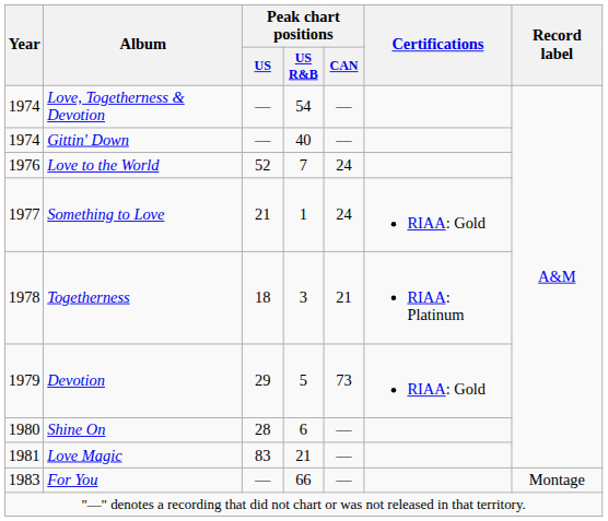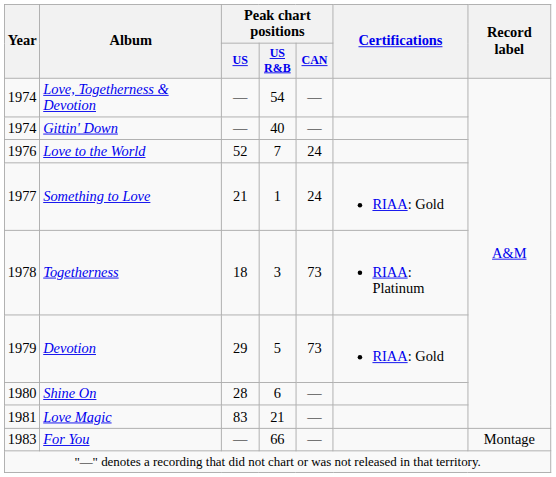 <table class="wikitable" style="text-align:center;">
 <tr>
 <th rowspan="2">Year</th>
 <th rowspan="2">Album</th>
 <th colspan="3">Peak chart positions</th>
 <th rowspan="2"><a href='#'>Certifications</a></th>
 <th rowspan="2">Record label</th>
 </tr>
 <tr style="font-size:smaller;">
 <th style="width:35px;"><a href='#'>US</a><br></th>
 <th style="width:35px;"><a href='#'>US<br>R&B</a><br></th>
 <th style="width:35px;"><a href='#'>CAN</a><br></th>
 </tr>
 <tr>
 <td>1974</td>
 <td style="text-align:left;"><em><a href='#'>Love, Togetherness & Devotion</a></em></td>
 <td>—</td>
 <td>54</td>
 <td>—</td>
 <td style="text-align:left;"></td>
 <td rowspan="8"><a href='#'>A&M</a></td>
 </tr>
 <tr>
 <td>1974</td>
 <td style="text-align:left;"><em><a href='#'>Gittin' Down</a></em></td>
 <td>—</td>
 <td>40</td>
 <td>—</td>
 <td style="text-align:left;"></td>
 </tr>
 <tr>
 <td>1976</td>
 <td style="text-align:left;"><em><a href='#'>Love to the World</a></em></td>
 <td>52</td>
 <td>7</td>
 <td>24</td>
 <td style="text-align:left;"></td>
 </tr>
 <tr>
 <td>1977</td>
 <td style="text-align:left;"><em><a href='#'>Something to Love</a></em></td>
 <td>21</td>
 <td>1</td>
 <td>24</td>
 <td style="text-align:left;"><br><ul><li><a href='#'>RIAA</a>: Gold</li></ul></td>
 </tr>
 <tr>
 <td>1978</td>
 <td style="text-align:left;"><em><a href='#'>Togetherness</a></em></td>
 <td>18</td>
 <td>3</td>
-<td>21</td>
+<td>73</td>
 <td style="text-align:left;"><br><ul><li><a href='#'>RIAA</a>: Platinum</li></ul></td>
 </tr>
 <tr>
 <td>1979</td>
 <td style="text-align:left;"><em><a href='#'>Devotion</a></em></td>
 <td>29</td>
 <td>5</td>
 <td>73</td>
 <td style="text-align:left;"><br><ul><li><a href='#'>RIAA</a>: Gold</li></ul></td>
 </tr>
 <tr>
 <td>1980</td>
 <td style="text-align:left;"><em><a href='#'>Shine On</a></em></td>
 <td>28</td>
 <td>6</td>
 <td>—</td>
 <td style="text-align:left;"></td>
 </tr>
 <tr>
 <td>1981</td>
 <td style="text-align:left;"><em><a href='#'>Love Magic</a></em></td>
 <td>83</td>
 <td>21</td>
 <td>—</td>
 <td style="text-align:left;"></td>
 </tr>
 <tr>
 <td>1983</td>
 <td style="text-align:left;"><em><a href='#'>For You</a></em></td>
 <td>—</td>
 <td>66</td>
 <td>—</td>
 <td style="text-align:left;"></td>
 <td>Montage</td>
 </tr>
 <tr>
 <td colspan="15" style="font-size:90%">"—" denotes a recording that did not chart or was not released in that territory.</td>
 </tr>
 </table>
